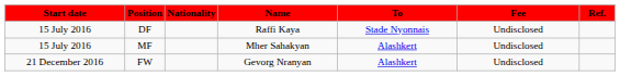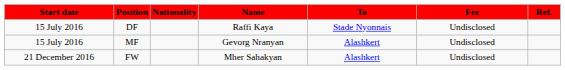 <table class="wikitable"  style="text-align:center; font-size:90%; ">
 <tr>
 <th style="background:#FF0000; color:#000000; width:200px;">Start date</th>
 <th style="background:#FF0000; color:#000000; width:50px;">Position</th>
 <th style="background:#FF0000; color:#000000; width:50px;">Nationality</th>
 <th style="background:#FF0000; color:#000000; width:200px;">Name</th>
 <th style="background:#FF0000; color:#000000; width:200px;">To</th>
 <th style="background:#FF0000; color:#000000; width:200px;">Fee</th>
 <th style="background:#FF0000; color:#000000; width:50px;">Ref.</th>
 </tr>
 <tr>
 <td>15 July 2016</td>
 <td>DF</td>
 <td></td>
 <td>Raffi Kaya</td>
 <td><a href='#'>Stade Nyonnais</a></td>
 <td>Undisclosed</td>
 <td></td>
 </tr>
 <tr>
 <td>15 July 2016</td>
 <td>MF</td>
 <td></td>
-<td>Mher Sahakyan</td>
+<td>Gevorg Nranyan</td>
 <td><a href='#'>Alashkert</a></td>
 <td>Undisclosed</td>
 <td></td>
 </tr>
 <tr>
 <td>21 December 2016</td>
 <td>FW</td>
 <td></td>
-<td>Gevorg Nranyan</td>
+<td>Mher Sahakyan</td>
 <td><a href='#'>Alashkert</a></td>
 <td>Undisclosed</td>
 <td></td>
 </tr>
 </table>
